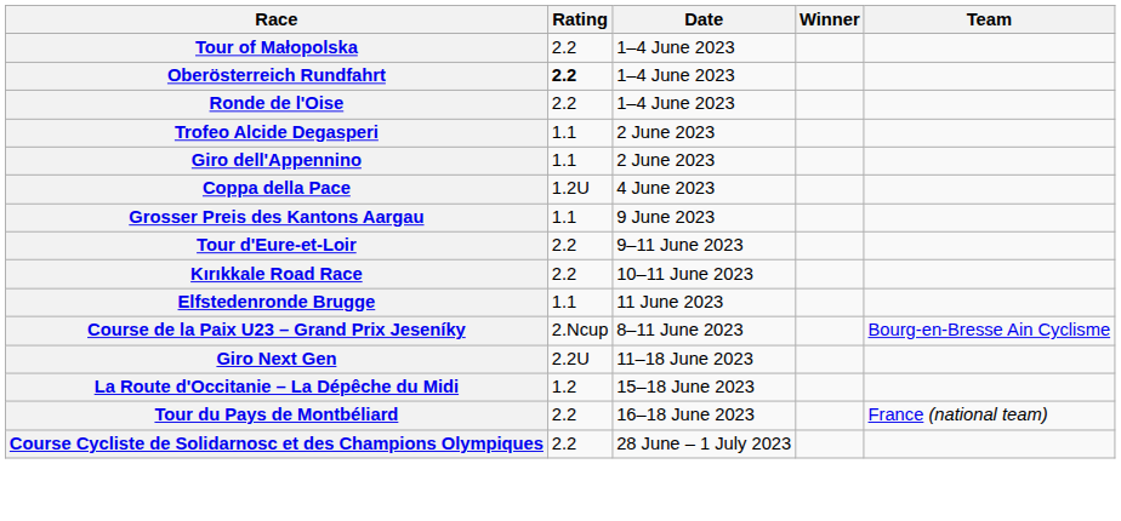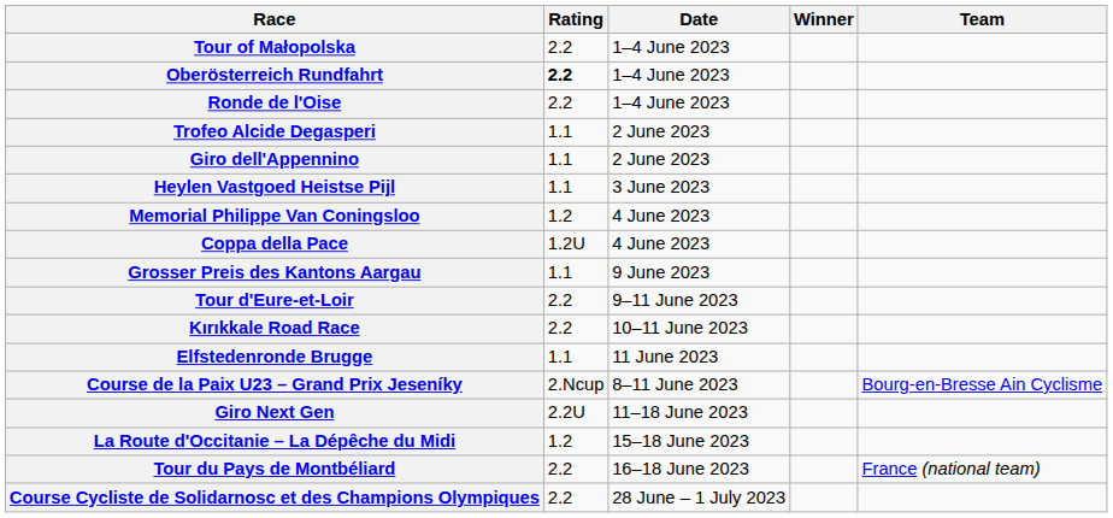 <table class="wikitable plainrowheaders">
 <tr>
 <th scope="col">Race</th>
 <th scope="col">Rating</th>
 <th scope="col">Date</th>
 <th scope="col">Winner</th>
 <th scope="col">Team</th>
 </tr>
 <tr>
 <th scope="row"> <a href='#'>Tour of Małopolska</a></th>
 <td>2.2</td>
 <td>1–4 June 2023</td>
 <td></td>
 <td></td>
 </tr>
 <tr>
 <th scope="row"> <a href='#'>Oberösterreich Rundfahrt</a></th>
 <td><strong>2.2</strong></td>
 <td>1–4 June 2023</td>
 <td></td>
 <td></td>
 </tr>
 <tr>
 <th scope="row"> <a href='#'>Ronde de l'Oise</a></th>
 <td>2.2</td>
 <td>1–4 June 2023</td>
 <td></td>
 <td></td>
 </tr>
 <tr>
 <th scope="row"> <a href='#'>Trofeo Alcide Degasperi</a></th>
 <td>1.1</td>
 <td>2 June 2023</td>
 <td></td>
 <td></td>
 </tr>
 <tr>
 <th scope="row"> <a href='#'>Giro dell'Appennino</a></th>
 <td>1.1</td>
 <td>2 June 2023</td>
+<td></td>
+<td></td>
+</tr>
+<tr>
+<th scope="row"> <a href='#'>Heylen Vastgoed Heistse Pijl</a></th>
+<td>1.1</td>
+<td>3 June 2023</td>
+<td></td>
+<td></td>
+</tr>
+<tr>
+<th scope="row"> <a href='#'>Memorial Philippe Van Coningsloo</a></th>
+<td>1.2</td>
+<td>4 June 2023</td>
 <td></td>
 <td></td>
 </tr>
 <tr>
 <th scope="row"> <a href='#'>Coppa della Pace</a></th>
 <td>1.2U</td>
 <td>4 June 2023</td>
 <td></td>
 <td></td>
 </tr>
 <tr>
 <th scope="row"> <a href='#'>Grosser Preis des Kantons Aargau</a></th>
 <td>1.1</td>
 <td>9 June 2023</td>
 <td></td>
 <td></td>
 </tr>
 <tr>
 <th scope="row"> <a href='#'>Tour d'Eure-et-Loir</a></th>
 <td>2.2</td>
 <td>9–11 June 2023</td>
 <td></td>
 <td></td>
 </tr>
 <tr>
 <th scope="row"> <a href='#'>Kırıkkale Road Race</a></th>
 <td>2.2</td>
 <td>10–11 June 2023</td>
 <td></td>
 <td></td>
 </tr>
 <tr>
 <th scope="row"> <a href='#'>Elfstedenronde Brugge</a></th>
 <td>1.1</td>
 <td>11 June 2023</td>
 <td></td>
 <td></td>
 </tr>
 <tr>
 <th scope="row"> <a href='#'>Course de la Paix U23 – Grand Prix Jeseníky</a></th>
 <td>2.Ncup</td>
 <td>8–11 June 2023</td>
 <td></td>
 <td><a href='#'>Bourg-en-Bresse Ain Cyclisme</a></td>
 </tr>
 <tr>
 <th scope="row"> <a href='#'>Giro Next Gen</a></th>
 <td>2.2U</td>
 <td>11–18 June 2023</td>
 <td></td>
 <td></td>
 </tr>
 <tr>
 <th scope="row"> <a href='#'>La Route d'Occitanie – La Dépêche du Midi</a></th>
 <td>1.2</td>
 <td>15–18 June 2023</td>
 <td></td>
 <td></td>
 </tr>
 <tr>
 <th scope="row"> <a href='#'>Tour du Pays de Montbéliard</a></th>
 <td>2.2</td>
 <td>16–18 June 2023</td>
 <td></td>
 <td><a href='#'>France</a> <em>(national team)</em></td>
 </tr>
 <tr>
 <th scope="row"> <a href='#'>Course Cycliste de Solidarnosc et des Champions Olympiques</a></th>
 <td>2.2</td>
 <td>28 June – 1 July 2023</td>
 <td></td>
 <td></td>
 </tr>
 </table>
